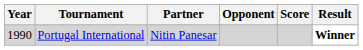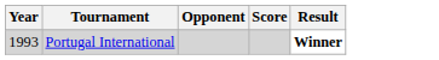 <table class="sortable wikitable" style="font-size: 90%;">
 <tr>
 <th>Year</th>
 <th>Tournament</th>
-<th>Partner</th>
 <th>Opponent</th>
 <th>Score</th>
 <th>Result</th>
 </tr>
 <tr style="background:#D5D5D5">
-<td align="center">1990</td>
+<td align="center">1993</td>
 <td align="left"><a href='#'>Portugal International</a></td>
-<td align="left"> <a href='#'>Nitin Panesar</a></td>
 <td align="left"> <br> </td>
 <td align="left"></td>
 <td style="text-align:left; background:white"> <strong>Winner</strong></td>
 </tr>
 </table>
